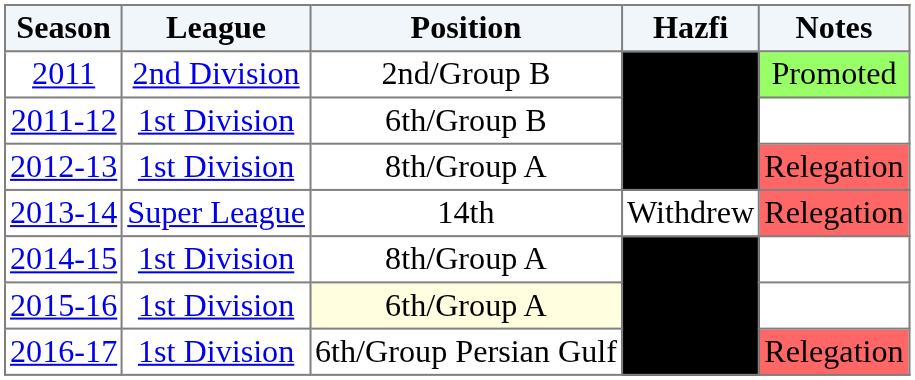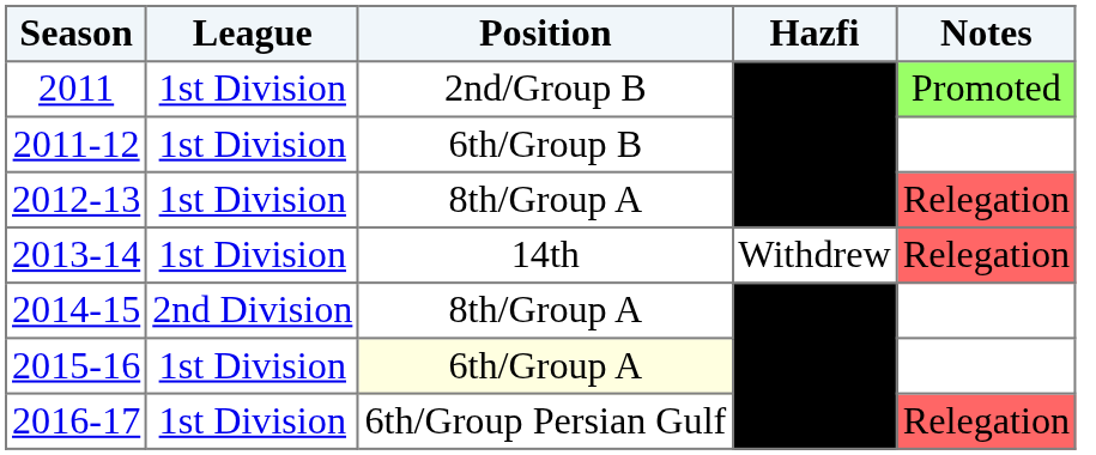 <table border="1" cellpadding="2" style="border-collapse:collapse; text-align:center; font-size:normal;">
 <tr style="background:#f0f6fa;">
 <th>Season</th>
 <th>League</th>
 <th>Position</th>
 <th>Hazfi</th>
 <th>Notes</th>
 </tr>
 <tr>
 <td><a href='#'>2011</a></td>
-<td><a href='#'>2nd Division</a></td>
+<td><a href='#'>1st Division</a></td>
 <td>2nd/Group B</td>
 <td rowspan=3 bgcolor= black></td>
 <td bgcolor=99FF66>Promoted </td>
 </tr>
 <tr>
 <td><a href='#'>2011-12</a></td>
 <td><a href='#'>1st Division</a></td>
 <td>6th/Group B</td>
 <td></td>
 </tr>
 <tr>
 <td><a href='#'>2012-13</a></td>
 <td><a href='#'>1st Division</a></td>
 <td>8th/Group A</td>
 <td bgcolor=FF6666>Relegation</td>
 </tr>
 <tr>
 <td><a href='#'>2013-14</a></td>
-<td><a href='#'>Super League</a></td>
+<td><a href='#'>1st Division</a></td>
 <td>14th</td>
 <td>Withdrew</td>
 <td bgcolor=FF6666>Relegation</td>
 </tr>
 <tr>
 <td><a href='#'>2014-15</a></td>
-<td><a href='#'>1st Division</a></td>
+<td><a href='#'>2nd Division</a></td>
 <td>8th/Group A</td>
 <td rowspan=3 bgcolor= black></td>
 <td></td>
 </tr>
 <tr>
 <td><a href='#'>2015-16</a></td>
 <td><a href='#'>1st Division</a></td>
 <td style="background: lightyellow;">6th/Group A</td>
 <td></td>
 </tr>
 <tr>
 <td><a href='#'>2016-17</a></td>
 <td><a href='#'>1st Division</a></td>
 <td>6th/Group Persian Gulf</td>
 <td bgcolor=FF6666>Relegation</td>
 </tr>
 </table>
